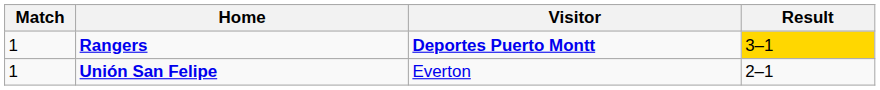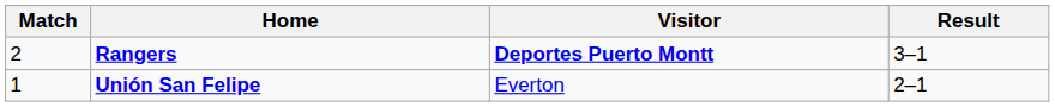 <table class="wikitable" width=65%>
 <tr>
 <th width=6%>Match</th>
 <th width=30%>Home</th>
 <th width=30%>Visitor</th>
 <th width=12%>Result</th>
 </tr>
 <tr>
-<td>1</td>
+<td>2</td>
 <td><strong><a href='#'>Rangers</a></strong></td>
 <td><strong><a href='#'>Deportes Puerto Montt</a></strong></td>
-<td style="background: gold;">3–1</td>
+<td>3–1</td>
 </tr>
 <tr>
 <td>1</td>
 <td><strong><a href='#'>Unión San Felipe</a></strong></td>
 <td><a href='#'>Everton</a></td>
 <td>2–1</td>
 </tr>
 </table>
